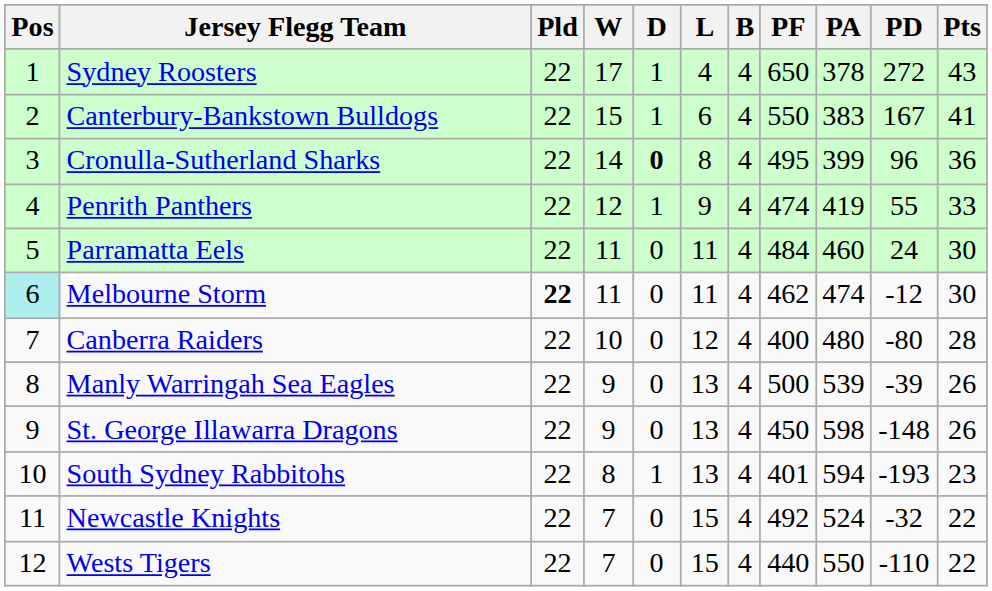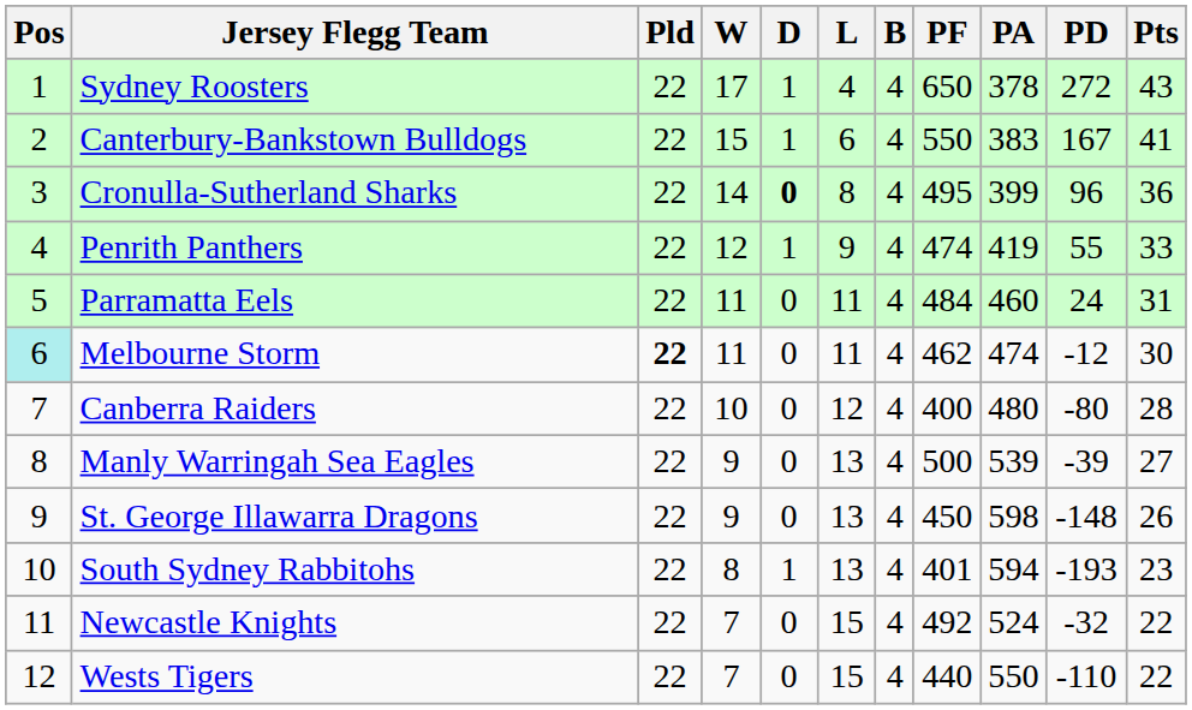 <table class="wikitable" style="text-align:center">
 <tr>
 <th width=20 abbr="Position">Pos</th>
 <th width=260>Jersey Flegg Team</th>
 <th width=20 abbr="Played">Pld</th>
 <th width=20 abbr="Won">W</th>
 <th width=20 abbr="Drawn">D</th>
 <th width=20 abbr="Lost">L</th>
 <th withd=20 abbr="Byes">B</th>
 <th width=20 abbr="Points For">PF</th>
 <th width=20 abbr="Points Against">PA</th>
 <th width=30 abbr="Points Difference">PD</th>
 <th width=20 abbr="Points">Pts</th>
 </tr>
 <tr style="background: #ccffcc;">
 <td>1</td>
 <td align=left> <a href='#'>Sydney Roosters</a></td>
 <td>22</td>
 <td>17</td>
 <td>1</td>
 <td>4</td>
 <td>4</td>
 <td>650</td>
 <td>378</td>
 <td>272</td>
 <td>43</td>
 </tr>
 <tr style="background: #ccffcc;">
 <td>2</td>
 <td align=left> <a href='#'>Canterbury-Bankstown Bulldogs</a></td>
 <td>22</td>
 <td>15</td>
 <td>1</td>
 <td>6</td>
 <td>4</td>
 <td>550</td>
 <td>383</td>
 <td>167</td>
 <td>41</td>
 </tr>
 <tr style="background: #ccffcc;">
 <td>3</td>
 <td align=left> <a href='#'>Cronulla-Sutherland Sharks</a></td>
 <td>22</td>
 <td>14</td>
 <td><strong>0</strong></td>
 <td>8</td>
 <td>4</td>
 <td>495</td>
 <td>399</td>
 <td>96</td>
 <td>36</td>
 </tr>
 <tr style="background: #ccffcc;">
 <td>4</td>
 <td align=left> <a href='#'>Penrith Panthers</a></td>
 <td>22</td>
 <td>12</td>
 <td>1</td>
 <td>9</td>
 <td>4</td>
 <td>474</td>
 <td>419</td>
 <td>55</td>
 <td>33</td>
 </tr>
 <tr style="background: #ccffcc;">
 <td>5</td>
 <td align=left> <a href='#'>Parramatta Eels</a></td>
 <td>22</td>
 <td>11</td>
 <td>0</td>
 <td>11</td>
 <td>4</td>
 <td>484</td>
 <td>460</td>
 <td>24</td>
-<td>30</td>
+<td>31</td>
 </tr>
 <tr>
 <td style="background: paleturquoise;">6</td>
 <td align=left> <a href='#'>Melbourne Storm</a></td>
 <td><strong>22</strong></td>
 <td>11</td>
 <td>0</td>
 <td>11</td>
 <td>4</td>
 <td>462</td>
 <td>474</td>
 <td>-12</td>
 <td>30</td>
 </tr>
 <tr>
 <td>7</td>
 <td align=left> <a href='#'>Canberra Raiders</a></td>
 <td>22</td>
 <td>10</td>
 <td>0</td>
 <td>12</td>
 <td>4</td>
 <td>400</td>
 <td>480</td>
 <td>-80</td>
 <td>28</td>
 </tr>
 <tr>
 <td>8</td>
 <td align=left> <a href='#'>Manly Warringah Sea Eagles</a></td>
 <td>22</td>
 <td>9</td>
 <td>0</td>
 <td>13</td>
 <td>4</td>
 <td>500</td>
 <td>539</td>
 <td>-39</td>
-<td>26</td>
+<td>27</td>
 </tr>
 <tr>
 <td>9</td>
 <td align=left> <a href='#'>St. George Illawarra Dragons</a></td>
 <td>22</td>
 <td>9</td>
 <td>0</td>
 <td>13</td>
 <td>4</td>
 <td>450</td>
 <td>598</td>
 <td>-148</td>
 <td>26</td>
 </tr>
 <tr>
 <td>10</td>
 <td align=left> <a href='#'>South Sydney Rabbitohs</a></td>
 <td>22</td>
 <td>8</td>
 <td>1</td>
 <td>13</td>
 <td>4</td>
 <td>401</td>
 <td>594</td>
 <td>-193</td>
 <td>23</td>
 </tr>
 <tr>
 <td>11</td>
 <td align=left> <a href='#'>Newcastle Knights</a></td>
 <td>22</td>
 <td>7</td>
 <td>0</td>
 <td>15</td>
 <td>4</td>
 <td>492</td>
 <td>524</td>
 <td>-32</td>
 <td>22</td>
 </tr>
 <tr>
 <td>12</td>
 <td align=left> <a href='#'>Wests Tigers</a></td>
 <td>22</td>
 <td>7</td>
 <td>0</td>
 <td>15</td>
 <td>4</td>
 <td>440</td>
 <td>550</td>
 <td>-110</td>
 <td>22</td>
 </tr>
 </table>
